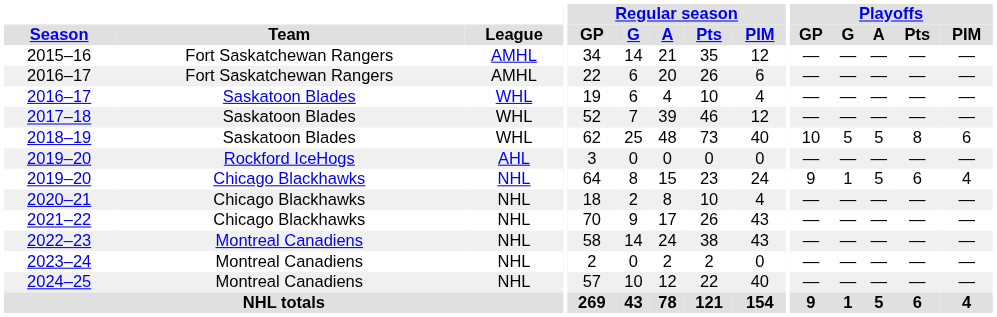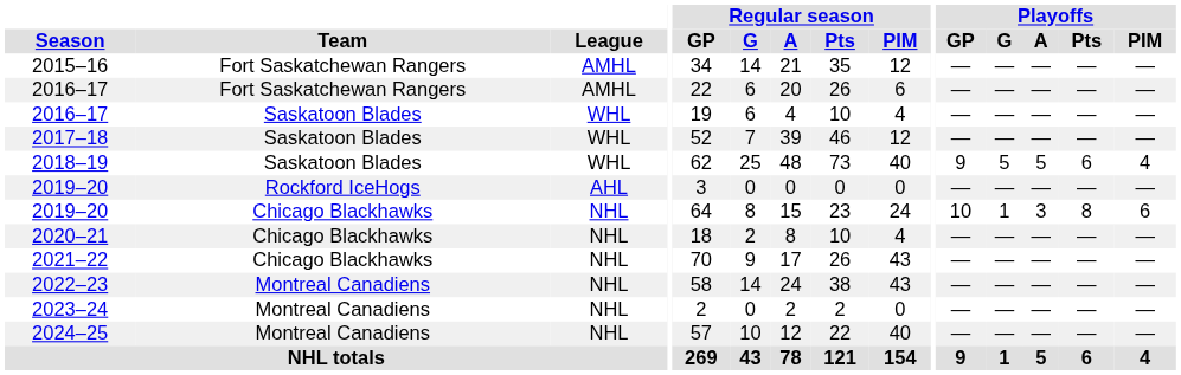 <table border="0" cellpadding="1" cellspacing="0" style="text-align:center; width:60em;">
 <tr bgcolor="#e0e0e0">
 <th colspan="3" bgcolor="#ffffff"></th>
 <th rowspan="99" bgcolor="#ffffff"></th>
 <th colspan="5"><a href='#'>Regular season</a></th>
 <th rowspan="99" bgcolor="#ffffff"></th>
 <th colspan="5"><a href='#'>Playoffs</a></th>
 </tr>
 <tr bgcolor="#e0e0e0">
 <th><a href='#'>Season</a></th>
 <th>Team</th>
 <th>League</th>
 <th>GP</th>
 <th><a href='#'>G</a></th>
 <th><a href='#'>A</a></th>
 <th><a href='#'>Pts</a></th>
 <th><a href='#'>PIM</a></th>
 <th>GP</th>
 <th>G</th>
 <th>A</th>
 <th>Pts</th>
 <th>PIM</th>
 </tr>
 <tr>
 <td>2015–16</td>
 <td>Fort Saskatchewan Rangers</td>
 <td><a href='#'>AMHL</a></td>
 <td>34</td>
 <td>14</td>
 <td>21</td>
 <td>35</td>
 <td>12</td>
 <td>—</td>
 <td>—</td>
 <td>—</td>
 <td>—</td>
 <td>—</td>
 </tr>
 <tr bgcolor="#f0f0f0">
 <td>2016–17</td>
 <td>Fort Saskatchewan Rangers</td>
 <td>AMHL</td>
 <td>22</td>
 <td>6</td>
 <td>20</td>
 <td>26</td>
 <td>6</td>
 <td>—</td>
 <td>—</td>
 <td>—</td>
 <td>—</td>
 <td>—</td>
 </tr>
 <tr>
 <td><a href='#'>2016–17</a></td>
 <td><a href='#'>Saskatoon Blades</a></td>
 <td><a href='#'>WHL</a></td>
 <td>19</td>
 <td>6</td>
 <td>4</td>
 <td>10</td>
 <td>4</td>
 <td>—</td>
 <td>—</td>
 <td>—</td>
 <td>—</td>
 <td>—</td>
 </tr>
 <tr bgcolor="#f0f0f0">
 <td><a href='#'>2017–18</a></td>
 <td>Saskatoon Blades</td>
 <td>WHL</td>
 <td>52</td>
 <td>7</td>
 <td>39</td>
 <td>46</td>
 <td>12</td>
 <td>—</td>
 <td>—</td>
 <td>—</td>
 <td>—</td>
 <td>—</td>
 </tr>
 <tr>
 <td><a href='#'>2018–19</a></td>
 <td>Saskatoon Blades</td>
 <td>WHL</td>
 <td>62</td>
 <td>25</td>
 <td>48</td>
 <td>73</td>
 <td>40</td>
-<td>10</td>
+<td>9</td>
 <td>5</td>
 <td>5</td>
-<td>8</td>
 <td>6</td>
+<td>4</td>
 </tr>
 <tr bgcolor="#f0f0f0">
 <td><a href='#'>2019–20</a></td>
 <td><a href='#'>Rockford IceHogs</a></td>
 <td><a href='#'>AHL</a></td>
 <td>3</td>
 <td>0</td>
 <td>0</td>
 <td>0</td>
 <td>0</td>
 <td>—</td>
 <td>—</td>
 <td>—</td>
 <td>—</td>
 <td>—</td>
 </tr>
 <tr>
 <td><a href='#'>2019–20</a></td>
 <td><a href='#'>Chicago Blackhawks</a></td>
 <td><a href='#'>NHL</a></td>
 <td>64</td>
 <td>8</td>
 <td>15</td>
 <td>23</td>
 <td>24</td>
-<td>9</td>
+<td>10</td>
 <td>1</td>
-<td>5</td>
+<td>3</td>
+<td>8</td>
 <td>6</td>
-<td>4</td>
 </tr>
 <tr bgcolor="#f0f0f0">
 <td><a href='#'>2020–21</a></td>
 <td>Chicago Blackhawks</td>
 <td>NHL</td>
 <td>18</td>
 <td>2</td>
 <td>8</td>
 <td>10</td>
 <td>4</td>
 <td>—</td>
 <td>—</td>
 <td>—</td>
 <td>—</td>
 <td>—</td>
 </tr>
 <tr>
 <td><a href='#'>2021–22</a></td>
 <td>Chicago Blackhawks</td>
 <td>NHL</td>
 <td>70</td>
 <td>9</td>
 <td>17</td>
 <td>26</td>
 <td>43</td>
 <td>—</td>
 <td>—</td>
 <td>—</td>
 <td>—</td>
 <td>—</td>
 </tr>
 <tr bgcolor="#f0f0f0">
 <td><a href='#'>2022–23</a></td>
 <td><a href='#'>Montreal Canadiens</a></td>
 <td>NHL</td>
 <td>58</td>
 <td>14</td>
 <td>24</td>
 <td>38</td>
 <td>43</td>
 <td>—</td>
 <td>—</td>
 <td>—</td>
 <td>—</td>
 <td>—</td>
 </tr>
 <tr>
 <td><a href='#'>2023–24</a></td>
 <td>Montreal Canadiens</td>
 <td>NHL</td>
 <td>2</td>
 <td>0</td>
 <td>2</td>
 <td>2</td>
 <td>0</td>
 <td>—</td>
 <td>—</td>
 <td>—</td>
 <td>—</td>
 <td>—</td>
 </tr>
 <tr bgcolor="#f0f0f0">
 <td><a href='#'>2024–25</a></td>
 <td>Montreal Canadiens</td>
 <td>NHL</td>
 <td>57</td>
 <td>10</td>
 <td>12</td>
 <td>22</td>
 <td>40</td>
 <td>—</td>
 <td>—</td>
 <td>—</td>
 <td>—</td>
 <td>—</td>
 </tr>
 <tr bgcolor="#e0e0e0">
 <th colspan="3">NHL totals</th>
 <th>269</th>
 <th>43</th>
 <th>78</th>
 <th>121</th>
 <th>154</th>
 <th>9</th>
 <th>1</th>
 <th>5</th>
 <th>6</th>
 <th>4</th>
 </tr>
 </table>
